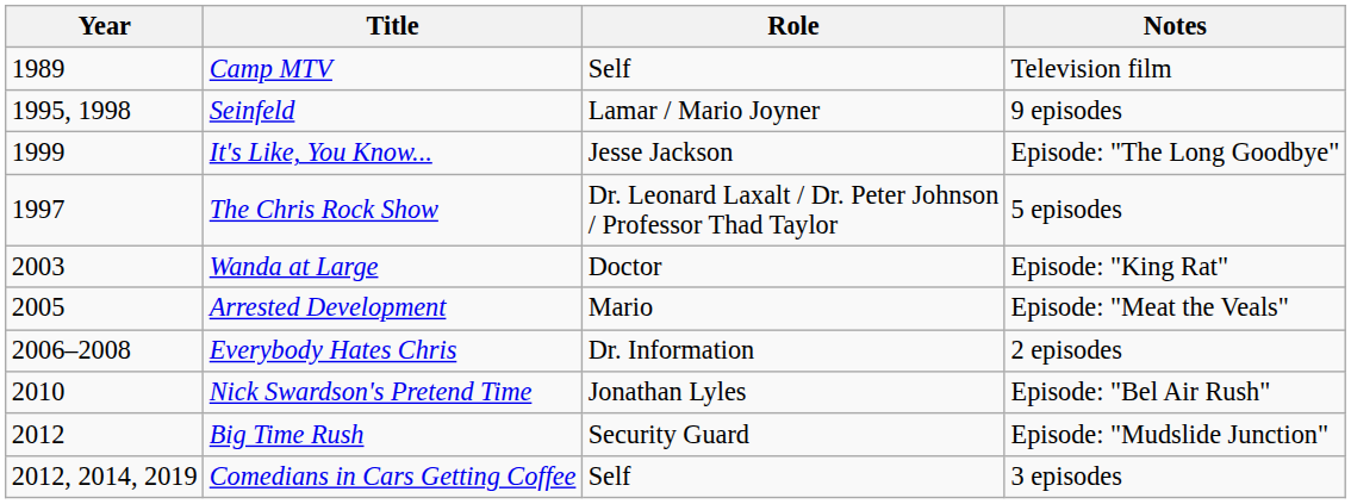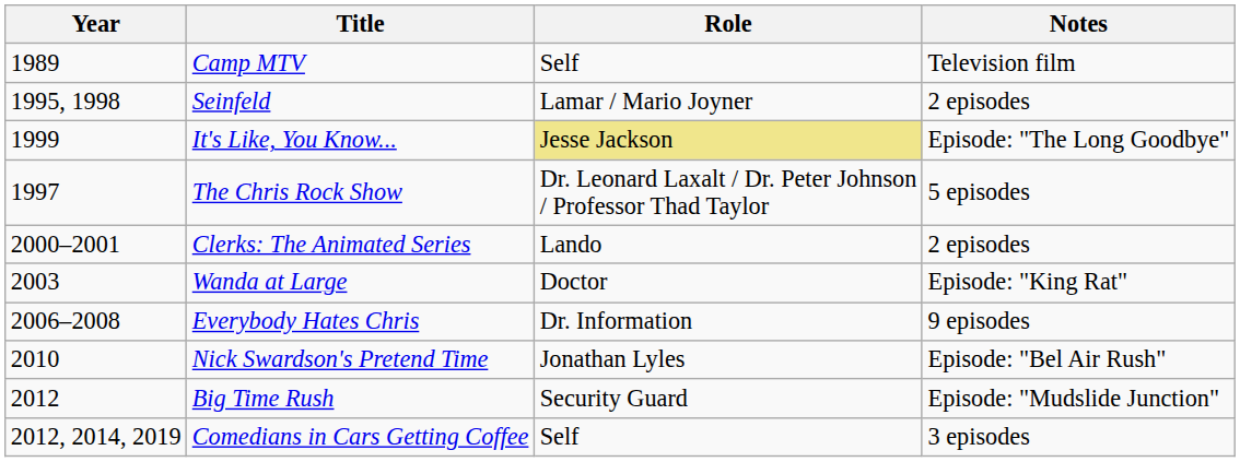 <table class="wikitable">
 <tr>
 <th>Year</th>
 <th>Title</th>
 <th>Role</th>
 <th>Notes</th>
 </tr>
 <tr>
 <td>1989</td>
 <td><em><a href='#'>Camp MTV</a></em></td>
 <td>Self</td>
 <td>Television film</td>
 </tr>
 <tr>
 <td>1995, 1998</td>
 <td><em><a href='#'>Seinfeld</a></em></td>
 <td>Lamar / Mario Joyner</td>
-<td>9 episodes</td>
+<td>2 episodes</td>
 </tr>
 <tr>
 <td>1999</td>
 <td><em><a href='#'>It's Like, You Know...</a></em></td>
-<td>Jesse Jackson</td>
+<td style="background: khaki;">Jesse Jackson</td>
 <td>Episode: "The Long Goodbye"</td>
 </tr>
 <tr>
 <td>1997</td>
 <td><em><a href='#'>The Chris Rock Show</a></em></td>
 <td>Dr. Leonard Laxalt / Dr. Peter Johnson<br>/ Professor Thad Taylor</td>
 <td>5 episodes</td>
 </tr>
 <tr>
+<td>2000–2001</td>
+<td><em><a href='#'>Clerks: The Animated Series</a></em></td>
+<td>Lando</td>
+<td>2 episodes</td>
+</tr>
+<tr>
 <td>2003</td>
 <td><em><a href='#'>Wanda at Large</a></em></td>
 <td>Doctor</td>
 <td>Episode: "King Rat"</td>
 </tr>
 <tr>
-<td>2005</td>
-<td><em><a href='#'>Arrested Development</a></em></td>
-<td>Mario</td>
-<td>Episode: "Meat the Veals"</td>
-</tr>
-<tr>
 <td>2006–2008</td>
 <td><em><a href='#'>Everybody Hates Chris</a></em></td>
 <td>Dr. Information</td>
-<td>2 episodes</td>
+<td>9 episodes</td>
 </tr>
 <tr>
 <td>2010</td>
 <td><em><a href='#'>Nick Swardson's Pretend Time</a></em></td>
 <td>Jonathan Lyles</td>
 <td>Episode: "Bel Air Rush"</td>
 </tr>
 <tr>
 <td>2012</td>
 <td><em><a href='#'>Big Time Rush</a></em></td>
 <td>Security Guard</td>
 <td>Episode: "Mudslide Junction"</td>
 </tr>
 <tr>
 <td>2012, 2014, 2019</td>
 <td><em><a href='#'>Comedians in Cars Getting Coffee</a></em></td>
 <td>Self</td>
 <td>3 episodes</td>
 </tr>
 </table>
